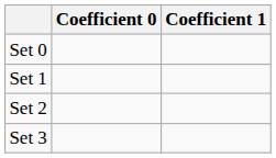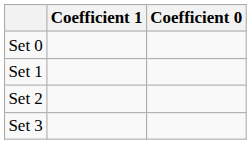 <table class="wikitable">
 <tr>
 <th></th>
+<th>Coefficient 1</th>
 <th>Coefficient 0</th>
-<th>Coefficient 1</th>
 </tr>
 <tr>
 <td>Set 0</td>
 <td></td>
 <td></td>
 </tr>
 <tr>
 <td>Set 1</td>
 <td></td>
 <td></td>
 </tr>
 <tr>
 <td>Set 2</td>
 <td></td>
 <td></td>
 </tr>
 <tr>
 <td>Set 3</td>
 <td></td>
 <td></td>
 </tr>
 </table>
